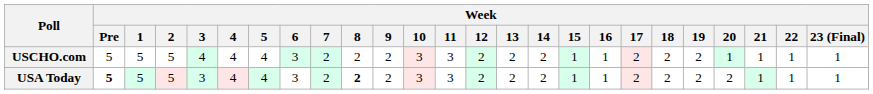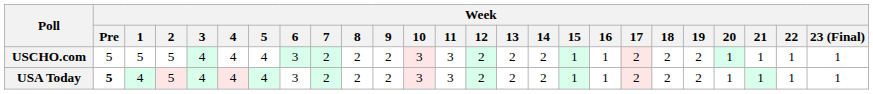 <table class="wikitable" style="white-space:nowrap;">
 <tr>
 <th scope="col" width="100" rowspan="2">Poll</th>
 <th colspan="24">Week</th>
 </tr>
 <tr>
 <th scope="col" width="30">Pre</th>
 <th scope="col" width="30">1</th>
 <th scope="col" width="30">2</th>
 <th scope="col" width="30">3</th>
 <th scope="col" width="30">4</th>
 <th scope="col" width="30">5</th>
 <th scope="col" width="30">6</th>
 <th scope="col" width="30">7</th>
 <th scope="col" width="30">8</th>
 <th scope="col" width="30">9</th>
 <th scope="col" width="30">10</th>
 <th scope="col" width="30">11</th>
 <th scope="col" width="30">12</th>
 <th scope="col" width="30">13</th>
 <th scope="col" width="30">14</th>
 <th scope="col" width="30">15</th>
 <th scope="col" width="30">16</th>
 <th scope="col" width="30">17</th>
 <th scope="col" width="30">18</th>
 <th scope="col" width="30">19</th>
 <th scope="col" width="30">20</th>
 <th scope="col" width="30">21</th>
 <th scope="col" width="30">22</th>
 <th scope="col" width="30">23 (Final)</th>
 </tr>
 <tr style="text-align:center;">
 <th>USCHO.com</th>
 <td bgcolor=FFFFFF>5</td>
 <td bgcolor=FFFFFF>5</td>
 <td bgcolor=FFFFFF>5</td>
 <td bgcolor=D8FFEB>4</td>
 <td bgcolor=FFFFFF>4</td>
 <td bgcolor=FFFFFF>4</td>
 <td bgcolor=D8FFEB>3</td>
 <td bgcolor=D8FFEB>2</td>
 <td bgcolor=FFFFFF>2</td>
 <td bgcolor=FFFFFF>2</td>
 <td bgcolor=FFE6E6>3</td>
 <td bgcolor=FFFFFF>3</td>
 <td bgcolor=D8FFEB>2</td>
 <td bgcolor=FFFFFF>2</td>
 <td bgcolor=FFFFFF>2</td>
 <td bgcolor=D8FFEB>1</td>
 <td bgcolor=FFFFFF>1</td>
 <td bgcolor=FFE6E6>2</td>
 <td bgcolor=FFFFFF>2</td>
 <td bgcolor=FFFFFF>2</td>
 <td bgcolor=D8FFEB>1</td>
 <td bgcolor=FFFFFF>1</td>
 <td bgcolor=FFFFFF>1</td>
 <td bgcolor=FFFFFF>1</td>
 </tr>
 <tr style="text-align:center;">
 <th>USA Today</th>
 <td bgcolor=FFFFFF><strong>5</strong></td>
-<td bgcolor=D8FFEB>5</td>
+<td bgcolor=D8FFEB>4</td>
 <td bgcolor=FFE6E6>5</td>
-<td bgcolor=D8FFEB>3</td>
+<td bgcolor=D8FFEB>4</td>
 <td bgcolor=FFE6E6>4</td>
 <td bgcolor=D8FFEB>4</td>
 <td bgcolor=FFFFFF>3</td>
 <td bgcolor=D8FFEB>2</td>
-<td bgcolor=FFFFFF><strong>2</strong></td>
+<td bgcolor=FFFFFF>2</td>
 <td bgcolor=FFFFFF>2</td>
 <td bgcolor=FFE6E6>3</td>
 <td bgcolor=FFFFFF>3</td>
 <td bgcolor=D8FFEB>2</td>
 <td bgcolor=FFFFFF>2</td>
 <td bgcolor=FFFFFF>2</td>
 <td bgcolor=D8FFEB>1</td>
 <td bgcolor=FFFFFF>1</td>
 <td bgcolor=FFE6E6>2</td>
 <td bgcolor=FFFFFF>2</td>
 <td bgcolor=FFFFFF>2</td>
-<td bgcolor=FFFFFF>2</td>
+<td bgcolor=FFFFFF>1</td>
 <td bgcolor=D8FFEB>1</td>
 <td bgcolor=FFFFFF>1</td>
 <td bgcolor=FFFFFF>1</td>
 </tr>
 </table>
